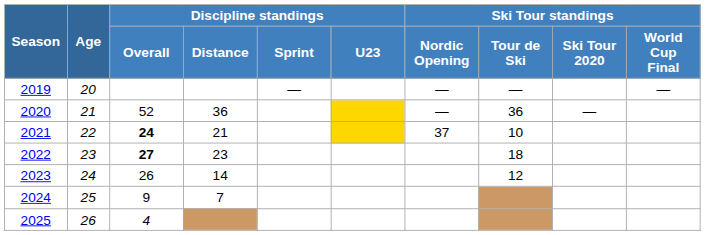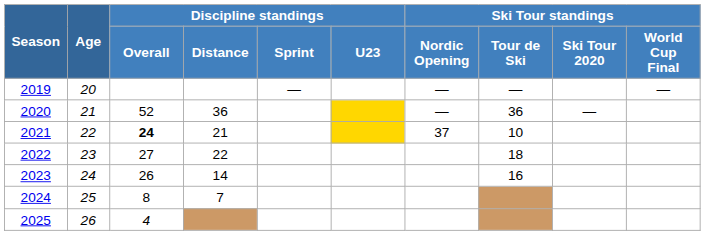 <table class="wikitable" style="font-size:95%; text-align:center; border:grey solid 1px; border-collapse:collapse; background:#ffffff;">
 <tr>
 <th style="background-color:#369; color:white; width:60px;" rowspan="2"> Season </th>
 <th style="background-color:#369; color:white; width:40px;" rowspan="2"> Age </th>
 <th style="background-color:#4180be; color:white;" colspan="4">Discipline standings</th>
 <th style="background-color:#4180be; color:white;" colspan="5">Ski Tour standings</th>
 </tr>
 <tr>
 <th style="background-color:#4180be; color:white; width:75px;">Overall</th>
 <th style="background-color:#4180be; color:white; width:75px;">Distance</th>
 <th style="background-color:#4180be; color:white; width:75px;">Sprint</th>
 <th style="background-color:#4180be; color:white; width:75px;">U23</th>
 <th style="background-color:#4180be; color:white; width:75px;">Nordic<br>Opening</th>
 <th style="background-color:#4180be; color:white; width:75px;">Tour de<br>Ski</th>
 <th style="background-color:#4180be; color:white; width:75px;">Ski Tour<br>2020</th>
 <th style="background-color:#4180be; color:white; width:75px;">World Cup<br>Final</th>
 </tr>
 <tr>
 <td><a href='#'>2019</a></td>
 <td><em>20</em></td>
 <td></td>
 <td></td>
 <td>—</td>
 <td></td>
 <td>—</td>
 <td>—</td>
 <td></td>
 <td>—</td>
 </tr>
 <tr>
 <td><a href='#'>2020</a></td>
 <td><em>21</em></td>
 <td>52</td>
 <td>36</td>
 <td></td>
 <td style="background:gold;"></td>
 <td>—</td>
 <td>36</td>
 <td>—</td>
 <td></td>
 </tr>
 <tr>
 <td><a href='#'>2021</a></td>
 <td><em>22</em></td>
 <td><strong>24</strong></td>
 <td>21</td>
 <td></td>
 <td style="background:gold;"></td>
 <td>37</td>
 <td>10</td>
 <td></td>
 <td></td>
 </tr>
 <tr>
 <td><a href='#'>2022</a></td>
 <td><em>23</em></td>
-<td><strong>27</strong></td>
-<td>23</td>
+<td>27</td>
+<td>22</td>
 <td></td>
 <td></td>
 <td></td>
 <td>18</td>
 <td></td>
 <td></td>
 </tr>
 <tr>
 <td><a href='#'>2023</a></td>
 <td><em>24</em></td>
 <td>26</td>
 <td>14</td>
 <td></td>
 <td></td>
 <td></td>
-<td>12</td>
+<td>16</td>
 <td></td>
 <td></td>
 </tr>
 <tr>
 <td><a href='#'>2024</a></td>
 <td><em>25</em></td>
-<td>9</td>
+<td>8</td>
 <td>7</td>
 <td></td>
 <td></td>
 <td></td>
 <td style="background:#c96;"></td>
 <td></td>
 <td></td>
 </tr>
 <tr>
 <td><a href='#'>2025</a></td>
 <td><em>26</em></td>
 <td><em>4</em></td>
 <td style="background:#c96;"></td>
 <td></td>
 <td></td>
 <td></td>
 <td style="background:#c96;"></td>
 <td></td>
 <td></td>
 </tr>
 </table>
